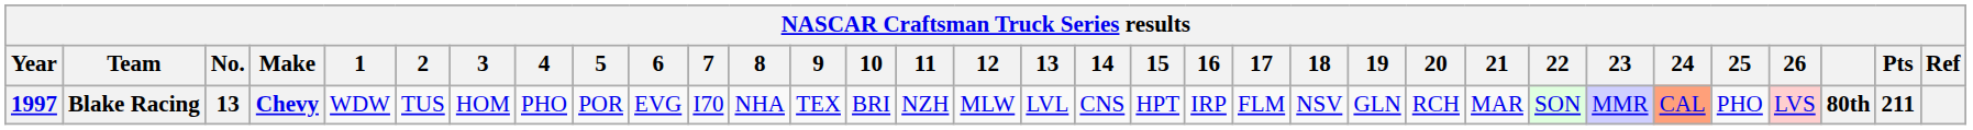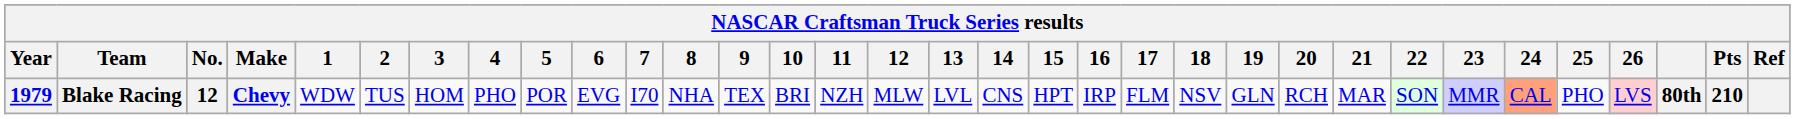 <table class="wikitable" style="text-align:center; font-size:75%">
 <tr>
 <th colspan=45><a href='#'>NASCAR Craftsman Truck Series</a> results</th>
 </tr>
 <tr>
 <th>Year</th>
 <th>Team</th>
 <th>No.</th>
 <th>Make</th>
 <th>1</th>
 <th>2</th>
 <th>3</th>
 <th>4</th>
 <th>5</th>
 <th>6</th>
 <th>7</th>
 <th>8</th>
 <th>9</th>
 <th>10</th>
 <th>11</th>
 <th>12</th>
 <th>13</th>
 <th>14</th>
 <th>15</th>
 <th>16</th>
 <th>17</th>
 <th>18</th>
 <th>19</th>
 <th>20</th>
 <th>21</th>
 <th>22</th>
 <th>23</th>
 <th>24</th>
 <th>25</th>
 <th>26</th>
 <th></th>
 <th>Pts</th>
 <th>Ref</th>
 </tr>
 <tr>
-<th><a href='#'>1997</a></th>
+<th><a href='#'>1979</a></th>
 <th>Blake Racing</th>
-<th>13</th>
+<th>12</th>
 <th><a href='#'>Chevy</a></th>
 <td><a href='#'>WDW</a></td>
 <td><a href='#'>TUS</a></td>
 <td><a href='#'>HOM</a></td>
 <td><a href='#'>PHO</a></td>
 <td><a href='#'>POR</a></td>
 <td><a href='#'>EVG</a></td>
 <td><a href='#'>I70</a></td>
 <td><a href='#'>NHA</a></td>
 <td><a href='#'>TEX</a></td>
 <td><a href='#'>BRI</a></td>
 <td><a href='#'>NZH</a></td>
 <td><a href='#'>MLW</a></td>
 <td><a href='#'>LVL</a></td>
 <td><a href='#'>CNS</a></td>
 <td><a href='#'>HPT</a></td>
 <td><a href='#'>IRP</a></td>
 <td><a href='#'>FLM</a></td>
 <td><a href='#'>NSV</a></td>
 <td><a href='#'>GLN</a></td>
 <td><a href='#'>RCH</a></td>
 <td><a href='#'>MAR</a></td>
 <td style="background:#DFFFDF;"><a href='#'>SON</a><br></td>
 <td style="background:#CFCFFF;"><a href='#'>MMR</a><br></td>
 <td style="background: lightsalmon;"><a href='#'>CAL</a></td>
 <td><a href='#'>PHO</a></td>
 <td style="background:#FFCFCF;"><a href='#'>LVS</a><br></td>
 <th>80th</th>
-<th>211</th>
+<th>210</th>
 <th></th>
 </tr>
 </table>
